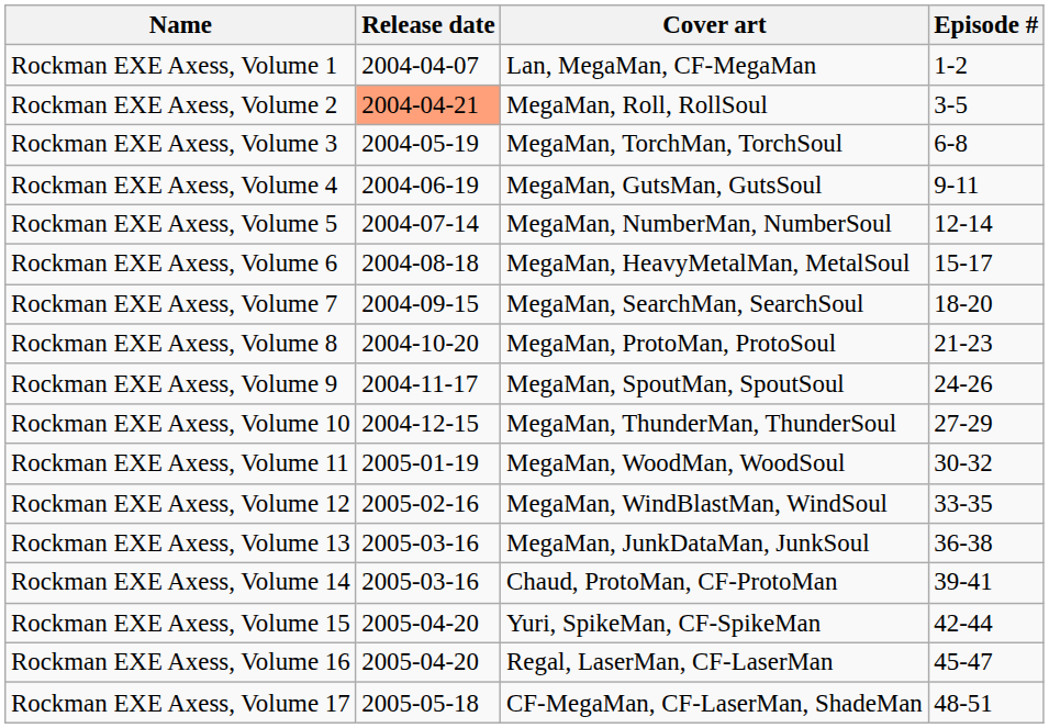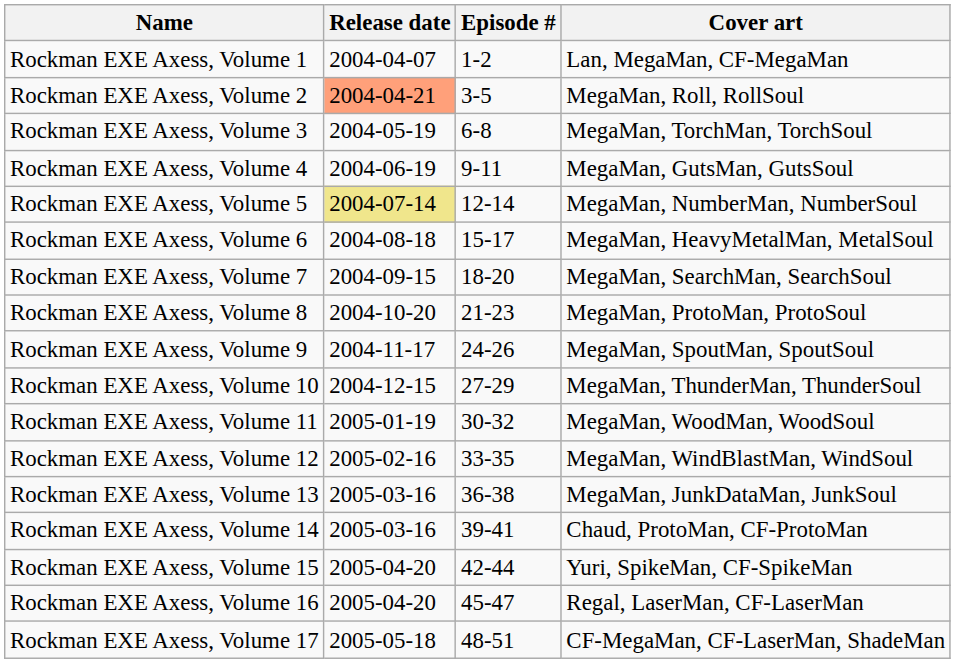 <table class="wikitable">
 <tr>
 <th>Name</th>
 <th>Release date</th>
+<th>Episode #</th>
 <th>Cover art</th>
-<th>Episode #</th>
 </tr>
 <tr>
 <td>Rockman EXE Axess, Volume 1</td>
 <td>2004-04-07</td>
+<td>1-2</td>
 <td>Lan, MegaMan, CF-MegaMan</td>
-<td>1-2</td>
 </tr>
 <tr>
 <td>Rockman EXE Axess, Volume 2</td>
 <td style="background: lightsalmon;">2004-04-21</td>
+<td>3-5</td>
 <td>MegaMan, Roll, RollSoul</td>
-<td>3-5</td>
 </tr>
 <tr>
 <td>Rockman EXE Axess, Volume 3</td>
 <td>2004-05-19</td>
+<td>6-8</td>
 <td>MegaMan, TorchMan, TorchSoul</td>
-<td>6-8</td>
 </tr>
 <tr>
 <td>Rockman EXE Axess, Volume 4</td>
 <td>2004-06-19</td>
+<td>9-11</td>
 <td>MegaMan, GutsMan, GutsSoul</td>
-<td>9-11</td>
 </tr>
 <tr>
 <td>Rockman EXE Axess, Volume 5</td>
-<td>2004-07-14</td>
+<td style="background: khaki;">2004-07-14</td>
+<td>12-14</td>
 <td>MegaMan, NumberMan, NumberSoul</td>
-<td>12-14</td>
 </tr>
 <tr>
 <td>Rockman EXE Axess, Volume 6</td>
 <td>2004-08-18</td>
+<td>15-17</td>
 <td>MegaMan, HeavyMetalMan, MetalSoul</td>
-<td>15-17</td>
 </tr>
 <tr>
 <td>Rockman EXE Axess, Volume 7</td>
 <td>2004-09-15</td>
+<td>18-20</td>
 <td>MegaMan, SearchMan, SearchSoul</td>
-<td>18-20</td>
 </tr>
 <tr>
 <td>Rockman EXE Axess, Volume 8</td>
 <td>2004-10-20</td>
+<td>21-23</td>
 <td>MegaMan, ProtoMan, ProtoSoul</td>
-<td>21-23</td>
 </tr>
 <tr>
 <td>Rockman EXE Axess, Volume 9</td>
 <td>2004-11-17</td>
+<td>24-26</td>
 <td>MegaMan, SpoutMan, SpoutSoul</td>
-<td>24-26</td>
 </tr>
 <tr>
 <td>Rockman EXE Axess, Volume 10</td>
 <td>2004-12-15</td>
+<td>27-29</td>
 <td>MegaMan, ThunderMan, ThunderSoul</td>
-<td>27-29</td>
 </tr>
 <tr>
 <td>Rockman EXE Axess, Volume 11</td>
 <td>2005-01-19</td>
+<td>30-32</td>
 <td>MegaMan, WoodMan, WoodSoul</td>
-<td>30-32</td>
 </tr>
 <tr>
 <td>Rockman EXE Axess, Volume 12</td>
 <td>2005-02-16</td>
+<td>33-35</td>
 <td>MegaMan, WindBlastMan, WindSoul</td>
-<td>33-35</td>
 </tr>
 <tr>
 <td>Rockman EXE Axess, Volume 13</td>
 <td>2005-03-16</td>
+<td>36-38</td>
 <td>MegaMan, JunkDataMan, JunkSoul</td>
-<td>36-38</td>
 </tr>
 <tr>
 <td>Rockman EXE Axess, Volume 14</td>
 <td>2005-03-16</td>
+<td>39-41</td>
 <td>Chaud, ProtoMan, CF-ProtoMan</td>
-<td>39-41</td>
 </tr>
 <tr>
 <td>Rockman EXE Axess, Volume 15</td>
 <td>2005-04-20</td>
+<td>42-44</td>
 <td>Yuri, SpikeMan, CF-SpikeMan</td>
-<td>42-44</td>
 </tr>
 <tr>
 <td>Rockman EXE Axess, Volume 16</td>
 <td>2005-04-20</td>
+<td>45-47</td>
 <td>Regal, LaserMan, CF-LaserMan</td>
-<td>45-47</td>
 </tr>
 <tr>
 <td>Rockman EXE Axess, Volume 17</td>
 <td>2005-05-18</td>
+<td>48-51</td>
 <td>CF-MegaMan, CF-LaserMan, ShadeMan</td>
-<td>48-51</td>
 </tr>
 </table>
